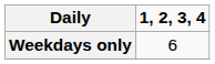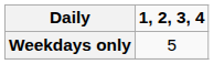 <table class="wikitable" style="text-align:center;">
 <tr>
 <th>Daily</th>
 <td><strong>1, 2, 3, 4</strong></td>
 </tr>
 <tr>
 <th rowspan=1>Weekdays only</th>
-<td>6</td>
+<td>5</td>
 </tr>
 <tr bgcolor=palegreen>
 </tr>
 <tr>
 </tr>
 </table>
